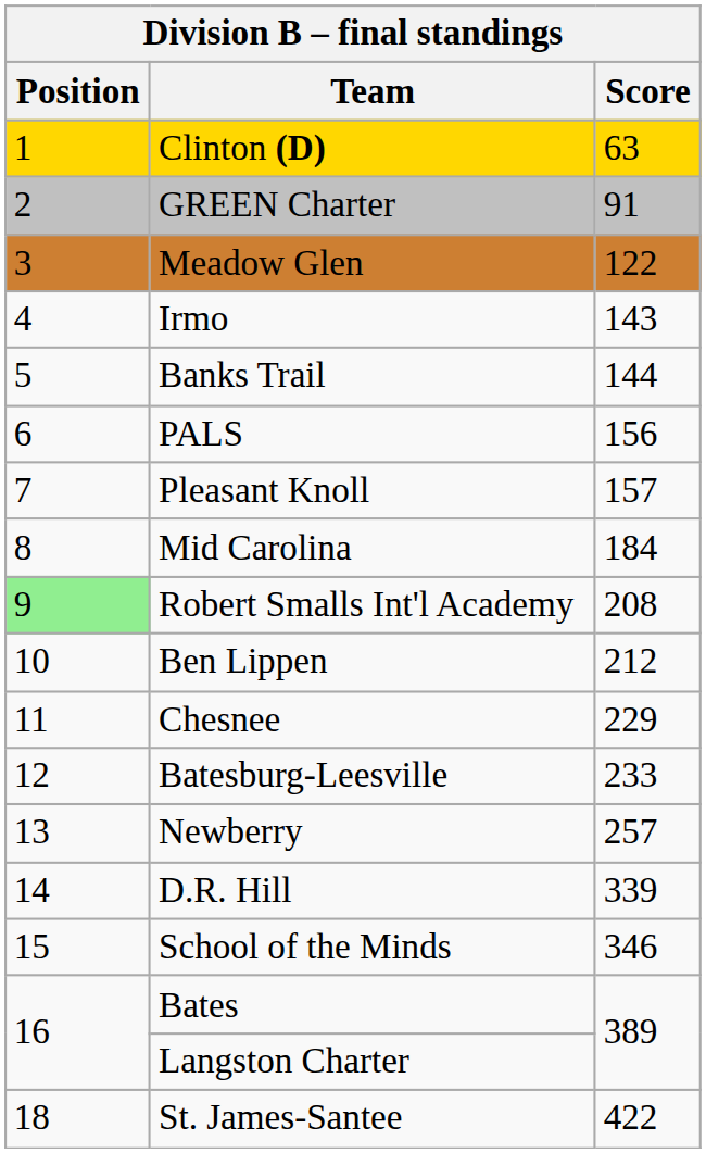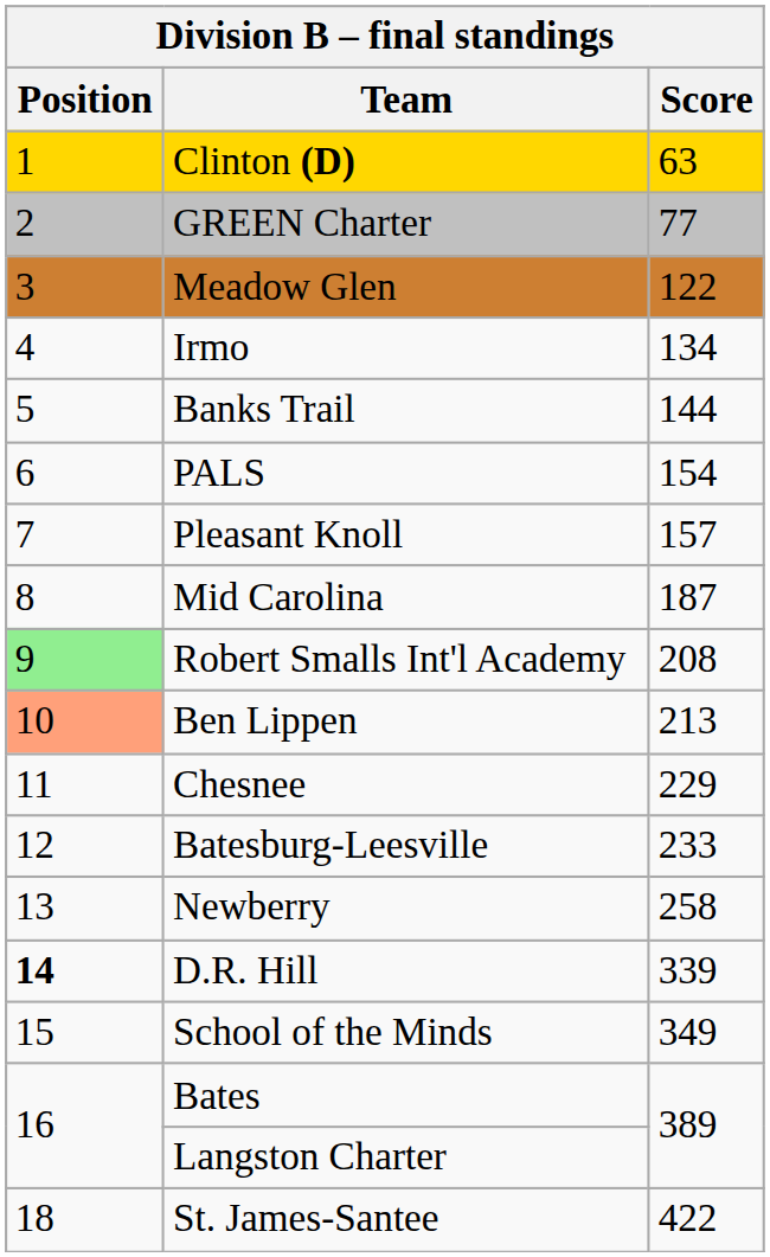 <table class="wikitable collapsible collapsed" style="float:right; width:310px">
 <tr>
 <th colspan=3>Division B – final standings</th>
 </tr>
 <tr>
 <th>Position</th>
 <th>Team</th>
 <th>Score</th>
 </tr>
 <tr style="background:#ffd700; color:black">
 <td>1</td>
 <td>Clinton <strong>(D)</strong></td>
 <td>63</td>
 </tr>
 <tr style="background:#c0c0c0; color:black">
 <td>2</td>
 <td>GREEN Charter</td>
-<td>91</td>
+<td>77</td>
 </tr>
 <tr style="background:#cd7f32; color:black">
 <td>3</td>
 <td>Meadow Glen</td>
 <td>122</td>
 </tr>
 <tr>
 <td>4</td>
 <td>Irmo</td>
-<td>143</td>
+<td>134</td>
 </tr>
 <tr>
 <td>5</td>
 <td>Banks Trail</td>
 <td>144</td>
 </tr>
 <tr>
 <td>6</td>
 <td>PALS</td>
-<td>156</td>
+<td>154</td>
 </tr>
 <tr>
 <td>7</td>
 <td>Pleasant Knoll</td>
 <td>157</td>
 </tr>
 <tr>
 <td>8</td>
 <td>Mid Carolina</td>
-<td>184</td>
+<td>187</td>
 </tr>
 <tr>
 <td style="background: lightgreen;">9</td>
 <td>Robert Smalls Int'l Academy</td>
 <td>208</td>
 </tr>
 <tr>
-<td>10</td>
+<td style="background: lightsalmon;">10</td>
 <td>Ben Lippen</td>
-<td>212</td>
+<td>213</td>
 </tr>
 <tr>
 <td>11</td>
 <td>Chesnee</td>
 <td>229</td>
 </tr>
 <tr>
 <td>12</td>
 <td>Batesburg-Leesville</td>
 <td>233</td>
 </tr>
 <tr>
 <td>13</td>
 <td>Newberry</td>
-<td>257</td>
+<td>258</td>
 </tr>
 <tr>
-<td>14</td>
+<td><strong>14</strong></td>
 <td>D.R. Hill</td>
 <td>339</td>
 </tr>
 <tr>
 <td>15</td>
 <td>School of the Minds</td>
-<td>346</td>
+<td>349</td>
 </tr>
 <tr>
 <td rowspan=2>16</td>
 <td>Bates</td>
 <td rowspan=2>389</td>
 </tr>
 <tr>
 <td>Langston Charter</td>
 </tr>
 <tr>
 <td>18</td>
 <td>St. James-Santee</td>
 <td>422</td>
 </tr>
 </table>
